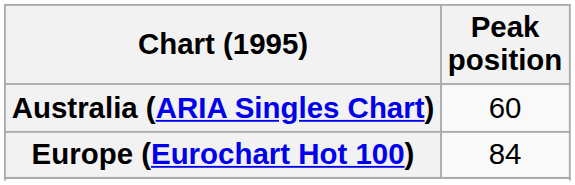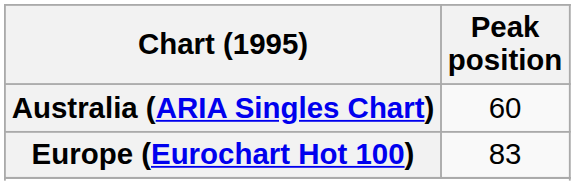 <table class="wikitable sortable plainrowheaders" style="text-align:center">
 <tr>
 <th scope="col">Chart (1995)</th>
 <th scope="col">Peak<br>position</th>
 </tr>
 <tr>
 <th scope="row">Australia (<a href='#'>ARIA Singles Chart</a>)</th>
 <td>60</td>
 </tr>
 <tr>
 <th scope="row">Europe (<a href='#'>Eurochart Hot 100</a>)</th>
-<td>84</td>
+<td>83</td>
 </tr>
 <tr>
 </tr>
 <tr>
 </tr>
 <tr>
 </tr>
 </table>
